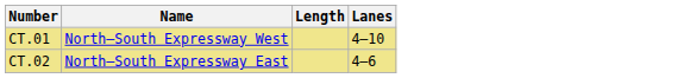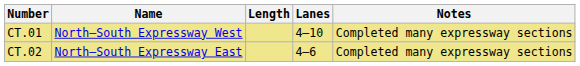 <table class="wikitable">
 <tr>
 <th>Number</th>
 <th>Name</th>
 <th>Length</th>
 <th>Lanes</th>
+<th>Notes</th>
 </tr>
 <tr style="background:Khaki;">
 <td> CT.01</td>
 <td><a href='#'>North–South Expressway West</a></td>
 <td></td>
 <td>4–10</td>
+<td>Completed many expressway sections</td>
 </tr>
 <tr style="background:Khaki;">
 <td> CT.02</td>
 <td><a href='#'>North–South Expressway East</a></td>
 <td></td>
 <td>4–6</td>
+<td>Completed many expressway sections</td>
 </tr>
 </table>
